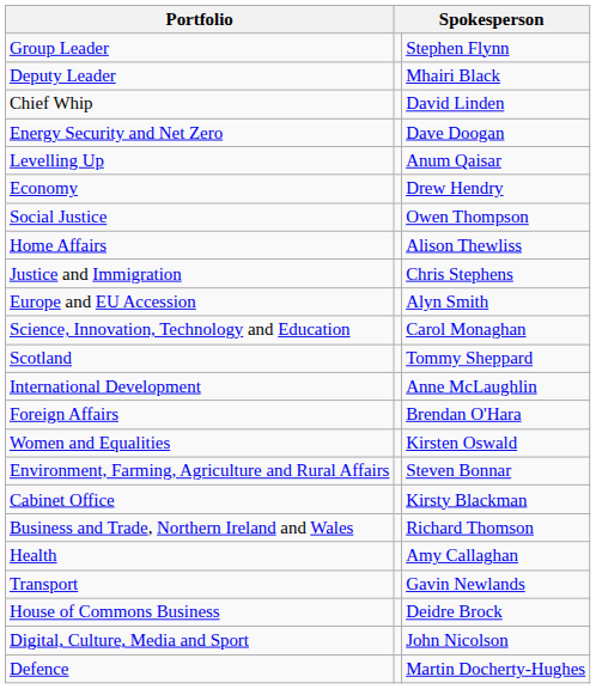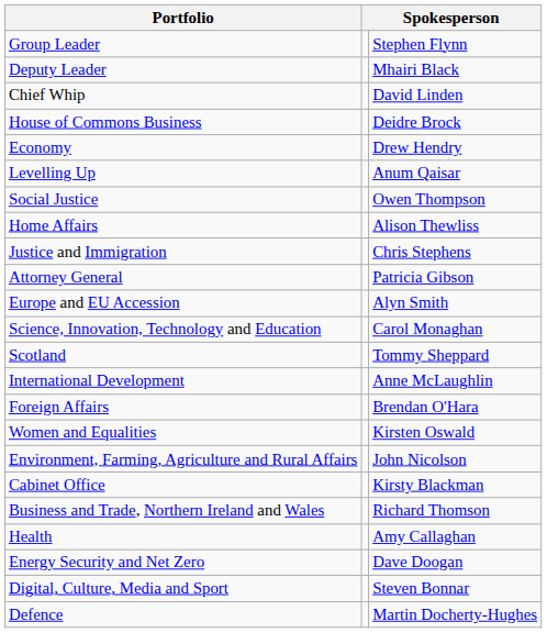 <table class="wikitable">
 <tr>
 <th>Portfolio </th>
 <th colspan="2">Spokesperson</th>
 </tr>
 <tr>
 <td><a href='#'>Group Leader</a></td>
 <td></td>
 <td> <a href='#'>Stephen Flynn</a> </td>
 </tr>
 <tr>
 <td><a href='#'>Deputy Leader</a></td>
 <td></td>
 <td><a href='#'>Mhairi Black</a> </td>
 </tr>
 <tr>
 <td>Chief Whip</td>
 <td></td>
 <td><a href='#'>David Linden</a> </td>
 </tr>
 <tr>
-<td><a href='#'>Energy Security and Net Zero</a></td>
+<td><a href='#'>House of Commons Business</a></td>
 <td></td>
-<td><a href='#'>Dave Doogan</a> </td>
+<td><a href='#'>Deidre Brock</a> </td>
+</tr>
+<tr>
+<td><a href='#'>Economy</a></td>
+<td></td>
+<td><a href='#'>Drew Hendry</a> </td>
 </tr>
 <tr>
 <td><a href='#'>Levelling Up</a></td>
 <td></td>
 <td><a href='#'>Anum Qaisar</a> </td>
-</tr>
-<tr>
-<td><a href='#'>Economy</a></td>
-<td></td>
-<td><a href='#'>Drew Hendry</a> </td>
 </tr>
 <tr>
 <td><a href='#'>Social Justice</a></td>
 <td></td>
 <td> <a href='#'>Owen Thompson</a> </td>
 </tr>
 <tr>
 <td><a href='#'>Home Affairs</a></td>
 <td></td>
 <td><a href='#'>Alison Thewliss</a> </td>
 </tr>
 <tr>
 <td><a href='#'>Justice</a> and <a href='#'>Immigration</a></td>
 <td></td>
 <td><a href='#'>Chris Stephens</a> </td>
+</tr>
+<tr>
+<td><a href='#'>Attorney General</a></td>
+<td></td>
+<td><a href='#'>Patricia Gibson</a> </td>
 </tr>
 <tr>
 <td><a href='#'>Europe</a> and <a href='#'>EU Accession</a></td>
 <td></td>
 <td><a href='#'>Alyn Smith</a> </td>
 </tr>
 <tr>
 <td><a href='#'>Science, Innovation, Technology</a> and <a href='#'>Education</a></td>
 <td></td>
 <td><a href='#'>Carol Monaghan</a> </td>
 </tr>
 <tr>
 <td><a href='#'>Scotland</a></td>
 <td></td>
 <td><a href='#'>Tommy Sheppard</a> </td>
 </tr>
 <tr>
 <td><a href='#'>International Development</a></td>
 <td></td>
 <td><a href='#'>Anne McLaughlin</a> </td>
 </tr>
 <tr>
 <td><a href='#'>Foreign Affairs</a></td>
 <td></td>
 <td><a href='#'>Brendan O'Hara</a> </td>
 </tr>
 <tr>
 <td><a href='#'>Women and Equalities</a></td>
 <td></td>
 <td><a href='#'>Kirsten Oswald</a> </td>
 </tr>
 <tr>
 <td><a href='#'>Environment, Farming, Agriculture and Rural Affairs</a></td>
 <td></td>
-<td><a href='#'>Steven Bonnar</a> </td>
+<td><a href='#'>John Nicolson</a> </td>
 </tr>
 <tr>
 <td><a href='#'>Cabinet Office</a></td>
 <td></td>
 <td><a href='#'>Kirsty Blackman</a> </td>
 </tr>
 <tr>
 <td><a href='#'>Business and Trade</a>, <a href='#'>Northern Ireland</a> and <a href='#'>Wales</a></td>
 <td></td>
 <td><a href='#'>Richard Thomson</a> </td>
 </tr>
 <tr>
 <td><a href='#'>Health</a></td>
 <td></td>
 <td><a href='#'>Amy Callaghan</a> </td>
 </tr>
 <tr>
-<td><a href='#'>Transport</a></td>
+<td><a href='#'>Energy Security and Net Zero</a></td>
 <td></td>
-<td><a href='#'>Gavin Newlands</a> </td>
-</tr>
-<tr>
-<td><a href='#'>House of Commons Business</a></td>
-<td></td>
-<td><a href='#'>Deidre Brock</a> </td>
+<td><a href='#'>Dave Doogan</a> </td>
 </tr>
 <tr>
 <td><a href='#'>Digital, Culture, Media and Sport</a></td>
 <td></td>
-<td><a href='#'>John Nicolson</a> </td>
+<td><a href='#'>Steven Bonnar</a> </td>
 </tr>
 <tr>
 <td><a href='#'>Defence</a></td>
 <td></td>
 <td><a href='#'>Martin Docherty-Hughes</a> </td>
 </tr>
 </table>
